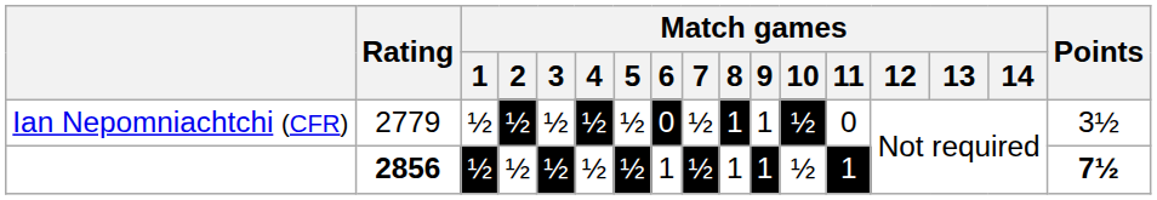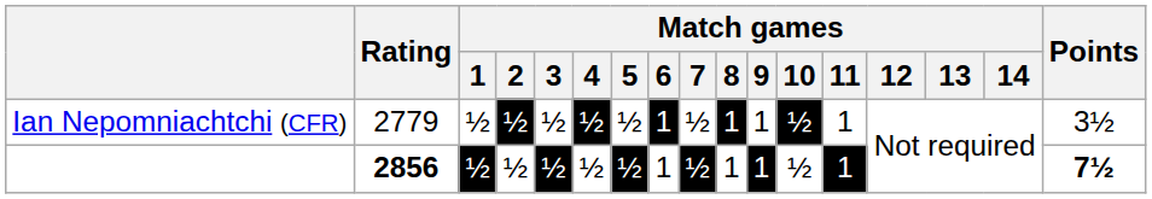 <table class="wikitable" style="text-align:center; background:white; color:black">
 <tr>
 <th rowspan="2"></th>
 <th rowspan="2">Rating</th>
 <th colspan="14">Match games</th>
 <th rowspan="2">Points</th>
 </tr>
 <tr>
 <th>1</th>
 <th>2</th>
 <th>3</th>
 <th>4</th>
 <th>5</th>
 <th>6</th>
 <th>7</th>
 <th>8</th>
 <th>9</th>
 <th>10</th>
 <th>11</th>
 <th>12</th>
 <th>13</th>
 <th>14</th>
 </tr>
 <tr>
 <td align="left"> <a href='#'>Ian Nepomniachtchi</a> <small>(<a href='#'>CFR</a>)</small></td>
 <td>2779</td>
 <td>½</td>
 <td style="background:black; color:white">½</td>
 <td>½</td>
 <td style="background:black; color:white">½</td>
 <td>½</td>
-<td style="background:black; color:white">0</td>
+<td style="background:black; color:white">1</td>
 <td>½</td>
 <td style="background:black; color:white">1</td>
 <td>1</td>
 <td style="background:black; color:white">½</td>
-<td>0</td>
+<td>1</td>
 <td colspan="3" rowspan="2" align="center">Not required</td>
 <td>3½</td>
 </tr>
 <tr>
 <td align="left"></td>
 <td><strong>2856</strong></td>
 <td style="background:black; color:white">½</td>
 <td>½</td>
 <td style="background:black; color:white">½</td>
 <td>½</td>
 <td style="background:black; color:white">½</td>
 <td>1</td>
 <td style="background:black; color:white">½</td>
 <td>1</td>
 <td style="background:black; color:white">1</td>
 <td>½</td>
 <td style="background:black; color:white">1</td>
 <td><strong>7½</strong></td>
 </tr>
 </table>
